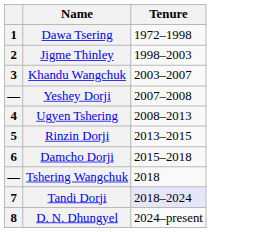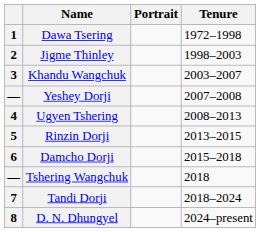 <table class="wikitable">
 <tr>
 <th></th>
 <th>Name<br></th>
+<th>Portrait</th>
 <th>Tenure</th>
 </tr>
 <tr>
 <th>1</th>
 <th align="center" scope="row" style="font-weight:normal;"><a href='#'>Dawa Tsering</a><br></th>
+<td></td>
 <td>1972–1998</td>
 </tr>
 <tr>
 <th>2</th>
 <th align="center" scope="row" style="font-weight:normal;"><a href='#'>Jigme Thinley</a><br></th>
+<td></td>
 <td>1998–2003</td>
 </tr>
 <tr>
 <th>3</th>
 <th align="center" scope="row" style="font-weight:normal;"><a href='#'>Khandu Wangchuk</a><br></th>
+<td></td>
 <td>2003–2007</td>
 </tr>
 <tr>
 <th>—</th>
 <th align="center" scope="row" style="font-weight:normal;"><a href='#'>Yeshey Dorji</a><br></th>
+<td></td>
 <td>2007–2008</td>
 </tr>
 <tr>
 <th>4</th>
 <th align="center" scope="row" style="font-weight:normal;"><a href='#'>Ugyen Tshering</a><br></th>
+<td></td>
 <td>2008–2013</td>
 </tr>
 <tr>
 <th>5</th>
 <th align="center" scope="row" style="font-weight:normal;"><a href='#'>Rinzin Dorji</a><br></th>
+<td></td>
 <td>2013–2015</td>
 </tr>
 <tr>
 <th>6</th>
 <th align="center" scope="row" style="font-weight:normal;"><a href='#'>Damcho Dorji</a><br></th>
+<td></td>
 <td>2015–2018</td>
 </tr>
 <tr>
 <th>—</th>
 <th align="center" scope="row" style="font-weight:normal;"><a href='#'>Tshering Wangchuk</a><br></th>
+<td></td>
 <td>2018</td>
 </tr>
 <tr>
 <th>7</th>
 <th align="center" scope="row" style="font-weight:normal;"><a href='#'>Tandi Dorji</a><br></th>
-<td style="background: lavender;">2018–2024</td>
+<td></td>
+<td>2018–2024</td>
 </tr>
 <tr>
 <th>8</th>
 <th align="center" scope="row" style="font-weight:normal;"><a href='#'>D. N. Dhungyel</a></th>
+<td></td>
 <td>2024–present</td>
 </tr>
 </table>
